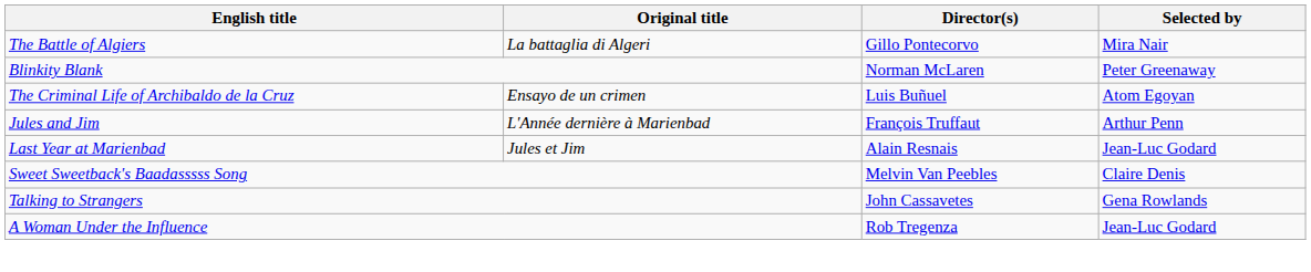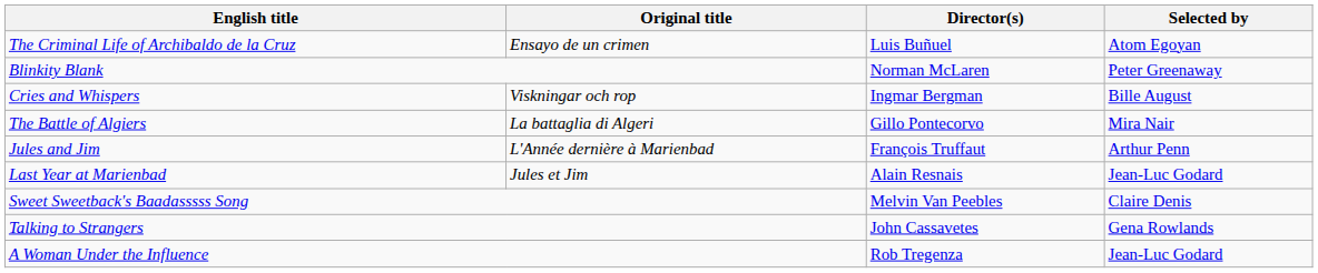 <table class="wikitable sortable" style="width:100%; margin-bottom:4px">
 <tr>
 <th>English title</th>
 <th>Original title</th>
 <th>Director(s)</th>
 <th>Selected by</th>
 </tr>
 <tr>
-<td><em><a href='#'>The Battle of Algiers</a></em></td>
-<td><em>La battaglia di Algeri</em></td>
-<td><a href='#'>Gillo Pontecorvo</a></td>
-<td><a href='#'>Mira Nair</a></td>
+<td><em><a href='#'>The Criminal Life of Archibaldo de la Cruz</a></em></td>
+<td><em>Ensayo de un crimen</em></td>
+<td><a href='#'>Luis Buñuel</a></td>
+<td><a href='#'>Atom Egoyan</a></td>
 </tr>
 <tr>
 <td colspan=2><em><a href='#'>Blinkity Blank</a></em></td>
 <td><a href='#'>Norman McLaren</a></td>
 <td><a href='#'>Peter Greenaway</a></td>
 </tr>
 <tr>
-<td><em><a href='#'>The Criminal Life of Archibaldo de la Cruz</a></em></td>
-<td><em>Ensayo de un crimen</em></td>
-<td><a href='#'>Luis Buñuel</a></td>
-<td><a href='#'>Atom Egoyan</a></td>
+<td><em><a href='#'>Cries and Whispers</a></em></td>
+<td><em>Viskningar och rop</em></td>
+<td><a href='#'>Ingmar Bergman</a></td>
+<td><a href='#'>Bille August</a></td>
+</tr>
+<tr>
+<td><em><a href='#'>The Battle of Algiers</a></em></td>
+<td><em>La battaglia di Algeri</em></td>
+<td><a href='#'>Gillo Pontecorvo</a></td>
+<td><a href='#'>Mira Nair</a></td>
 </tr>
 <tr>
 <td><em><a href='#'>Jules and Jim</a></em></td>
 <td><em>L'Année dernière à Marienbad</em></td>
 <td><a href='#'>François Truffaut</a></td>
 <td><a href='#'>Arthur Penn</a></td>
 </tr>
 <tr>
 <td><em><a href='#'>Last Year at Marienbad</a></em></td>
 <td><em>Jules et Jim</em></td>
 <td><a href='#'>Alain Resnais</a></td>
 <td><a href='#'>Jean-Luc Godard</a></td>
 </tr>
 <tr>
 <td colspan=2><em><a href='#'>Sweet Sweetback's Baadasssss Song</a></em></td>
 <td><a href='#'>Melvin Van Peebles</a></td>
 <td><a href='#'>Claire Denis</a></td>
 </tr>
 <tr>
 <td colspan=2><em><a href='#'>Talking to Strangers</a></em></td>
 <td><a href='#'>John Cassavetes</a></td>
 <td><a href='#'>Gena Rowlands</a></td>
 </tr>
 <tr>
 <td colspan=2><em><a href='#'>A Woman Under the Influence</a></em></td>
 <td><a href='#'>Rob Tregenza</a></td>
 <td><a href='#'>Jean-Luc Godard</a></td>
 </tr>
 </table>
